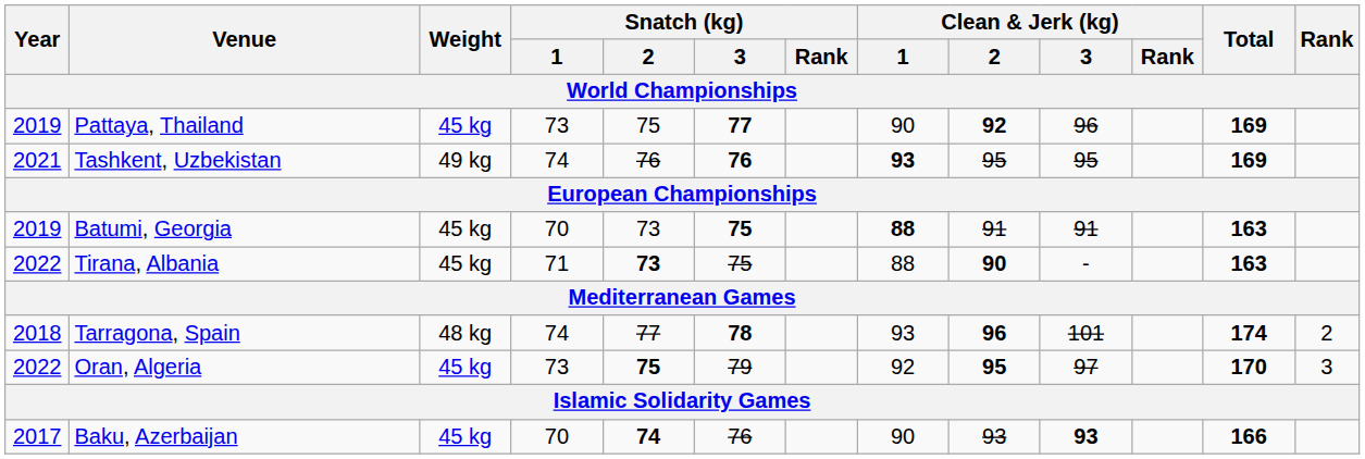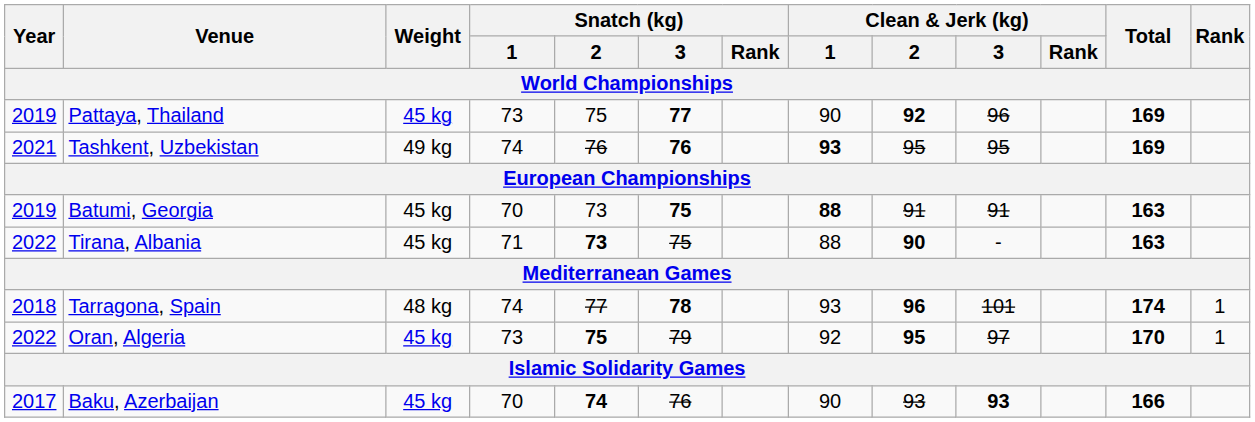 <table class="wikitable" style="text-align:center;">
 <tr>
 <th rowspan=2 width=40>Year</th>
 <th rowspan=2 width=250>Venue</th>
 <th rowspan=2 width=60>Weight</th>
 <th colspan=4>Snatch (kg)</th>
 <th colspan=4>Clean & Jerk (kg)</th>
 <th rowspan=2 width=60>Total</th>
 <th rowspan=2 width=40>Rank</th>
 </tr>
 <tr>
 <th width=60>1</th>
 <th width=60>2</th>
 <th width=60>3</th>
 <th width=45>Rank</th>
 <th width=60>1</th>
 <th width=60>2</th>
 <th width=60>3</th>
 <th width=45>Rank</th>
 </tr>
 <tr>
 <th colspan=13><a href='#'>World Championships</a></th>
 </tr>
 <tr>
 <td><a href='#'>2019</a></td>
 <td align="left"> <a href='#'>Pattaya</a>, <a href='#'>Thailand</a></td>
 <td><a href='#'>45 kg</a></td>
 <td>73</td>
 <td>75</td>
 <td><strong>77</strong></td>
 <td></td>
 <td>90</td>
 <td><strong>92</strong></td>
 <td><s>96</s></td>
 <td></td>
 <td><strong>169</strong></td>
 <td></td>
 </tr>
 <tr>
 <td><a href='#'>2021</a></td>
 <td align="left"> <a href='#'>Tashkent</a>, <a href='#'>Uzbekistan</a></td>
 <td>49 kg</td>
 <td>74</td>
 <td><s>76</s></td>
 <td><strong>76</strong></td>
 <td></td>
 <td><strong>93</strong></td>
 <td><s>95</s></td>
 <td><s>95</s></td>
 <td></td>
 <td><strong>169</strong></td>
 <td></td>
 </tr>
 <tr>
 <th colspan=13><a href='#'>European Championships</a></th>
 </tr>
 <tr>
 <td><a href='#'>2019</a></td>
 <td align="left"> <a href='#'>Batumi</a>, <a href='#'>Georgia</a></td>
 <td>45 kg</td>
 <td>70</td>
 <td>73</td>
 <td><strong>75</strong></td>
 <td></td>
 <td><strong>88</strong></td>
 <td><s>91</s></td>
 <td><s>91</s></td>
 <td></td>
 <td><strong>163</strong></td>
 <td></td>
 </tr>
 <tr>
 <td><a href='#'>2022</a></td>
 <td align="left"> <a href='#'>Tirana</a>, <a href='#'>Albania</a></td>
 <td>45 kg</td>
 <td>71</td>
 <td><strong>73</strong></td>
 <td><s>75</s></td>
 <td></td>
 <td>88</td>
 <td><strong>90</strong></td>
 <td>-</td>
 <td></td>
 <td><strong>163</strong></td>
 <td></td>
 </tr>
 <tr>
 <th colspan="13"><a href='#'>Mediterranean Games</a></th>
 </tr>
 <tr>
 <td><a href='#'>2018</a></td>
 <td align="left"> <a href='#'>Tarragona</a>, <a href='#'>Spain</a></td>
 <td>48 kg</td>
 <td>74</td>
 <td><s>77</s></td>
 <td><strong>78</strong></td>
 <td></td>
 <td>93</td>
 <td><strong>96</strong></td>
 <td><s>101</s></td>
 <td></td>
 <td><strong>174</strong></td>
-<td>2</td>
+<td>1</td>
 </tr>
 <tr>
 <td><a href='#'>2022</a></td>
 <td align="left"> <a href='#'>Oran</a>, <a href='#'>Algeria</a></td>
 <td><a href='#'>45 kg</a></td>
 <td>73</td>
 <td><strong>75</strong></td>
 <td><s>79</s></td>
 <td></td>
 <td>92</td>
 <td><strong>95</strong></td>
 <td><s>97</s></td>
 <td></td>
 <td><strong>170</strong></td>
-<td>3</td>
+<td>1</td>
 </tr>
 <tr>
 <th colspan="13"><a href='#'>Islamic Solidarity Games</a></th>
 </tr>
 <tr>
 <td><a href='#'>2017</a></td>
 <td align="left"> <a href='#'>Baku</a>, <a href='#'>Azerbaijan</a></td>
 <td><a href='#'>45 kg</a></td>
 <td>70</td>
 <td><strong>74</strong></td>
 <td><s>76</s></td>
 <td></td>
 <td>90</td>
 <td><s>93</s></td>
 <td><strong>93</strong></td>
 <td></td>
 <td><strong>166</strong></td>
 <td></td>
 </tr>
 </table>
